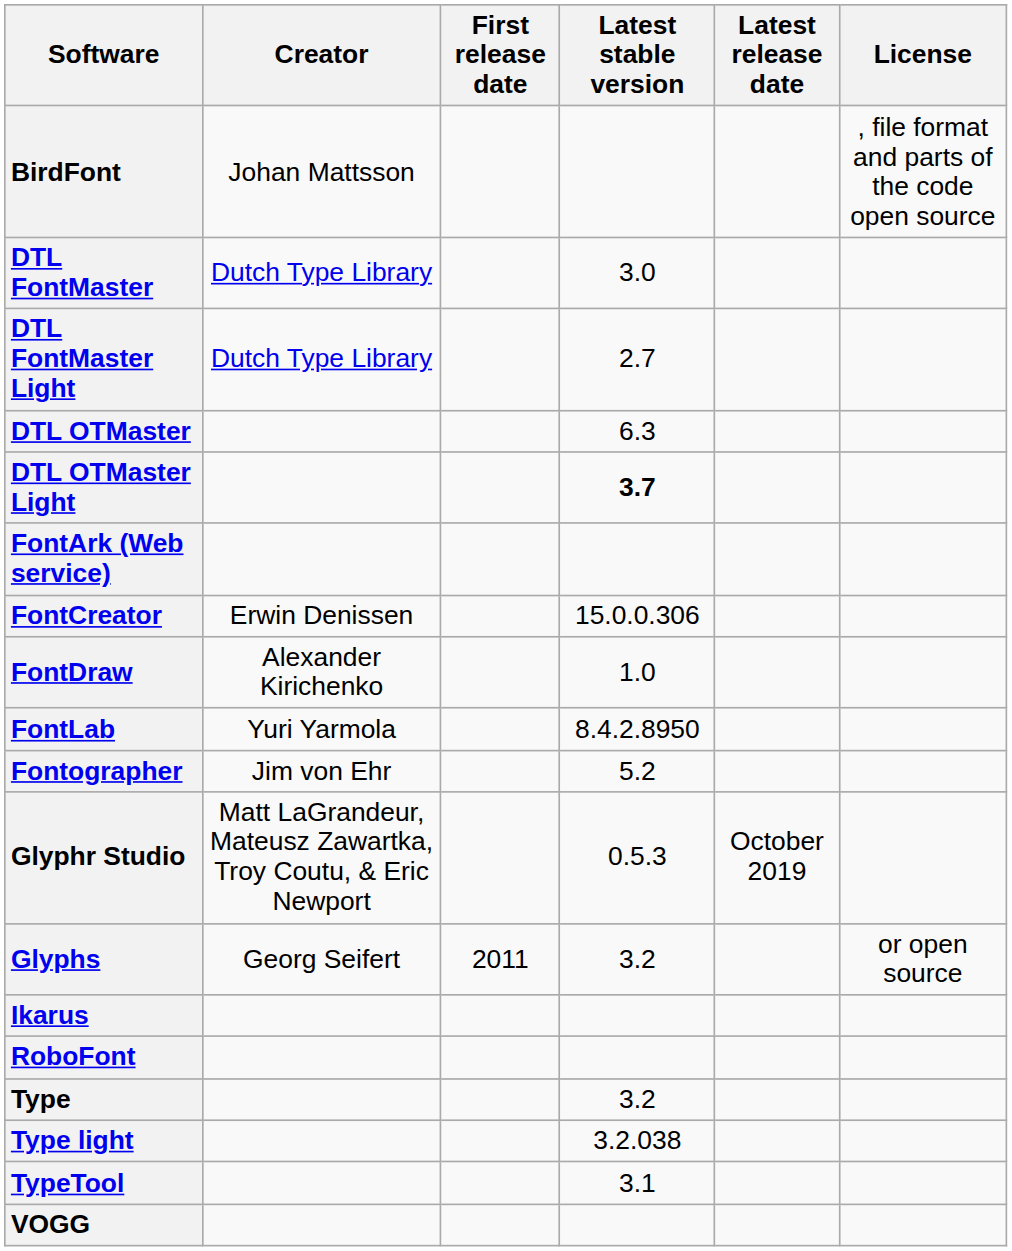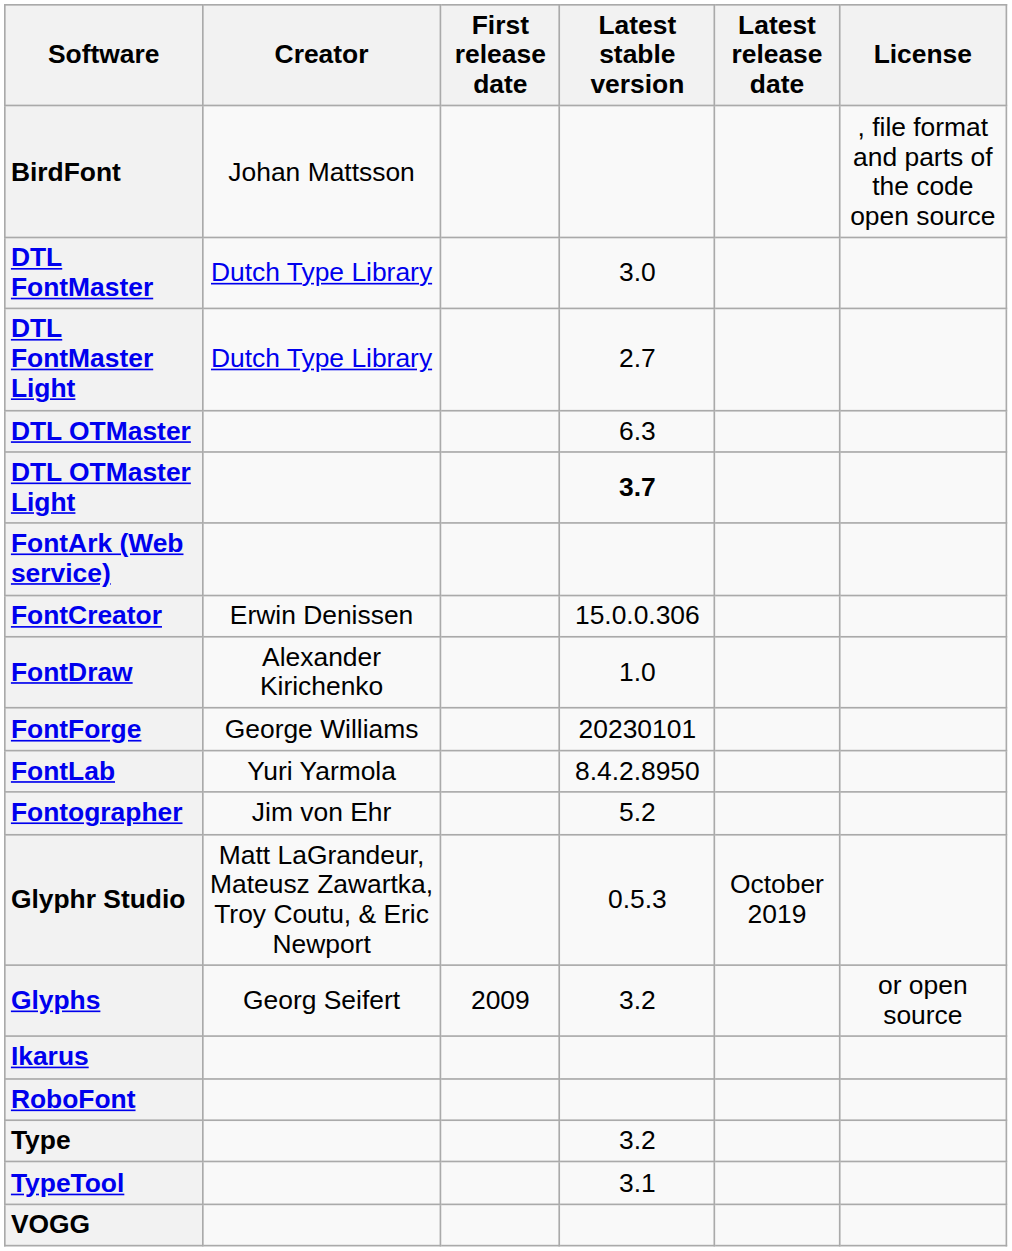 <table class="wikitable sortable" style="text-align: center;">
 <tr>
 <th>Software</th>
 <th>Creator</th>
 <th>First release date</th>
 <th data-sort-type="number">Latest stable version</th>
 <th>Latest release date</th>
 <th>License</th>
 </tr>
 <tr>
 <th style="text-align:left">BirdFont </th>
 <td>Johan Mattsson</td>
 <td></td>
 <td></td>
 <td></td>
 <td>, file format and parts of the code open source</td>
 </tr>
 <tr>
 <th style="text-align:left"><a href='#'>DTL FontMaster</a></th>
 <td><a href='#'>Dutch Type Library</a></td>
 <td></td>
 <td>3.0</td>
 <td></td>
 <td></td>
 </tr>
 <tr>
 <th style="text-align:left"><a href='#'>DTL FontMaster Light</a></th>
 <td><a href='#'>Dutch Type Library</a></td>
 <td></td>
 <td>2.7</td>
 <td></td>
 <td></td>
 </tr>
 <tr>
 <th style="text-align:left"><a href='#'>DTL OTMaster</a></th>
 <td></td>
 <td></td>
 <td>6.3</td>
 <td></td>
 <td></td>
 </tr>
 <tr>
 <th style="text-align:left"><a href='#'>DTL OTMaster Light</a></th>
 <td></td>
 <td></td>
 <td><strong>3.7</strong></td>
 <td></td>
 <td></td>
 </tr>
 <tr>
 <th style="text-align:left"><a href='#'>FontArk (Web service)</a></th>
 <td></td>
 <td></td>
 <td></td>
 <td></td>
 <td></td>
 </tr>
 <tr>
 <th style="text-align:left"><a href='#'>FontCreator</a></th>
 <td>Erwin Denissen</td>
 <td></td>
 <td>15.0.0.306</td>
 <td></td>
 <td></td>
 </tr>
 <tr>
 <th style="text-align:left"><a href='#'>FontDraw</a></th>
 <td>Alexander Kirichenko</td>
 <td></td>
 <td>1.0</td>
 <td></td>
 <td></td>
 </tr>
 <tr>
+<th style="text-align:left"><a href='#'>FontForge</a></th>
+<td>George Williams</td>
+<td></td>
+<td>20230101</td>
+<td></td>
+<td></td>
+</tr>
+<tr>
 <th style="text-align:left"><a href='#'>FontLab</a></th>
 <td>Yuri Yarmola</td>
 <td></td>
 <td>8.4.2.8950</td>
 <td></td>
 <td></td>
 </tr>
 <tr>
 <th style="text-align:left"><a href='#'>Fontographer</a></th>
 <td>Jim von Ehr</td>
 <td></td>
 <td>5.2</td>
 <td></td>
 <td></td>
 </tr>
 <tr>
 <th style="text-align:left">Glyphr Studio </th>
 <td>Matt LaGrandeur, Mateusz Zawartka, Troy Coutu, & Eric Newport</td>
 <td></td>
 <td>0.5.3</td>
 <td>October 2019</td>
 <td></td>
 </tr>
 <tr>
 <th style="text-align:left"><a href='#'>Glyphs</a></th>
 <td>Georg Seifert</td>
-<td>2011</td>
+<td>2009</td>
 <td>3.2</td>
 <td></td>
 <td> or open source</td>
 </tr>
 <tr>
 <th style="text-align:left"><a href='#'>Ikarus</a></th>
 <td></td>
 <td></td>
 <td></td>
 <td></td>
 <td></td>
 </tr>
 <tr>
 <th style="text-align:left"><a href='#'>RoboFont</a></th>
 <td></td>
 <td></td>
 <td></td>
 <td></td>
 <td></td>
 </tr>
 <tr>
 <th style="text-align:left">Type</th>
 <td></td>
 <td></td>
 <td>3.2</td>
 <td></td>
 <td></td>
 </tr>
 <tr>
-<th style="text-align:left"><a href='#'>Type light</a></th>
-<td></td>
-<td></td>
-<td>3.2.038</td>
-<td></td>
-<td></td>
-</tr>
-<tr>
 <th style="text-align:left"><a href='#'>TypeTool</a></th>
 <td></td>
 <td></td>
 <td>3.1</td>
 <td></td>
 <td></td>
 </tr>
 <tr>
 <th style="text-align:left">VOGG</th>
 <td></td>
 <td></td>
 <td></td>
 <td></td>
 <td></td>
 </tr>
 </table>
